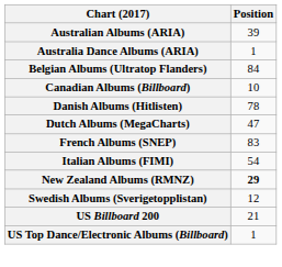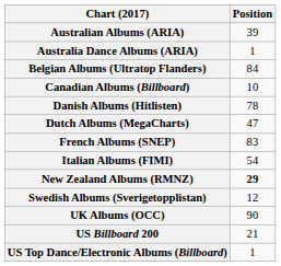 <table class="wikitable sortable plainrowheaders" style="text-align:center">
 <tr>
 <th scope="col">Chart (2017)</th>
 <th scope="col">Position</th>
 </tr>
 <tr>
 <th scope="row">Australian Albums (ARIA)</th>
 <td>39</td>
 </tr>
 <tr>
 <th scope="row">Australia Dance Albums (ARIA)</th>
 <td>1</td>
 </tr>
 <tr>
 <th scope="row">Belgian Albums (Ultratop Flanders)</th>
 <td>84</td>
 </tr>
 <tr>
 <th scope="row">Canadian Albums (<em>Billboard</em>)</th>
 <td>10</td>
 </tr>
 <tr>
 <th scope="row">Danish Albums (Hitlisten)</th>
 <td>78</td>
 </tr>
 <tr>
 <th scope="row">Dutch Albums (MegaCharts)</th>
 <td>47</td>
 </tr>
 <tr>
 <th scope="row">French Albums (SNEP)</th>
 <td>83</td>
 </tr>
 <tr>
 <th scope="row">Italian Albums (FIMI)</th>
 <td>54</td>
 </tr>
 <tr>
 <th scope="row">New Zealand Albums (RMNZ)</th>
 <td><strong>29</strong></td>
 </tr>
 <tr>
 <th scope="row">Swedish Albums (Sverigetopplistan)</th>
 <td>12</td>
 </tr>
 <tr>
+<th scope="row">UK Albums (OCC)</th>
+<td>90</td>
+</tr>
+<tr>
 <th scope="row">US <em>Billboard</em> 200</th>
 <td>21</td>
 </tr>
 <tr>
 <th scope="row">US Top Dance/Electronic Albums (<em>Billboard</em>)</th>
 <td>1</td>
 </tr>
 </table>
